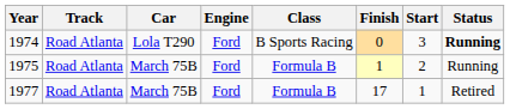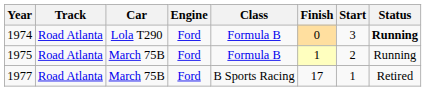 <table class="wikitable" style="text-align:center; font-size:90%">
 <tr>
 <th>Year</th>
 <th>Track</th>
 <th>Car</th>
 <th>Engine</th>
 <th>Class</th>
 <th>Finish</th>
 <th>Start</th>
 <th>Status</th>
 </tr>
 <tr>
 <td>1974</td>
 <td><a href='#'>Road Atlanta</a></td>
 <td><a href='#'>Lola</a> T290</td>
 <td><a href='#'>Ford</a></td>
-<td>B Sports Racing</td>
+<td><a href='#'>Formula B</a></td>
 <td style="background:#FFDF9F;">0</td>
 <td>3</td>
 <td><strong>Running</strong></td>
 </tr>
 <tr>
 <td>1975</td>
 <td><a href='#'>Road Atlanta</a></td>
 <td><a href='#'>March</a> 75B</td>
 <td><a href='#'>Ford</a></td>
 <td><a href='#'>Formula B</a></td>
 <td style="background:#FFFFBF;">1</td>
 <td>2</td>
 <td>Running</td>
 </tr>
 <tr>
 <td>1977</td>
 <td><a href='#'>Road Atlanta</a></td>
 <td><a href='#'>March</a> 75B</td>
 <td><a href='#'>Ford</a></td>
-<td><a href='#'>Formula B</a></td>
+<td>B Sports Racing</td>
 <td>17</td>
 <td>1</td>
 <td>Retired</td>
 </tr>
 </table>
